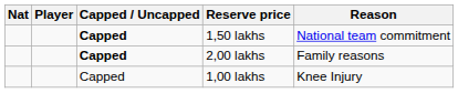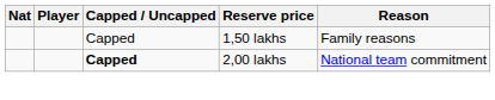 <table class="wikitable sortable">
 <tr>
 <th>Nat</th>
 <th>Player</th>
 <th>Capped / Uncapped</th>
 <th>Reserve price</th>
 <th class="unsortable">Reason</th>
 </tr>
 <tr>
 <td></td>
 <td></td>
-<td><strong>Capped</strong></td>
+<td>Capped</td>
 <td>1,50 lakhs</td>
-<td><a href='#'>National team</a> commitment</td>
+<td>Family reasons</td>
 </tr>
 <tr>
 <td></td>
 <td></td>
 <td><strong>Capped</strong></td>
 <td>2,00 lakhs</td>
-<td>Family reasons</td>
-</tr>
-<tr>
-<td></td>
-<td></td>
-<td>Capped</td>
-<td>1,00 lakhs</td>
-<td>Knee Injury</td>
+<td><a href='#'>National team</a> commitment</td>
 </tr>
 </table>
